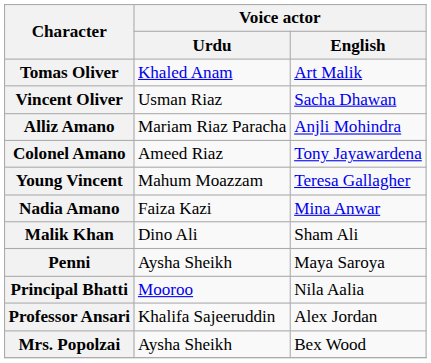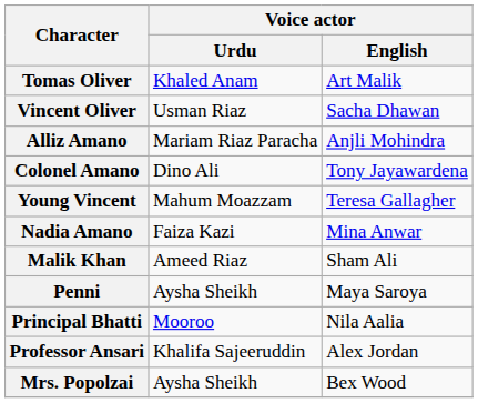 <table class="wikitable plainrowheaders">
 <tr>
 <th rowspan=2>Character</th>
 <th colspan=2>Voice actor</th>
 </tr>
 <tr>
 <th>Urdu</th>
 <th>English</th>
 </tr>
 <tr>
 <th scope="row">Tomas Oliver</th>
 <td><a href='#'>Khaled Anam</a></td>
 <td><a href='#'>Art Malik</a></td>
 </tr>
 <tr>
 <th scope="row">Vincent Oliver</th>
 <td>Usman Riaz</td>
 <td><a href='#'>Sacha Dhawan</a></td>
 </tr>
 <tr>
 <th scope="row">Alliz Amano</th>
 <td>Mariam Riaz Paracha</td>
 <td><a href='#'>Anjli Mohindra</a></td>
 </tr>
 <tr>
 <th scope="row">Colonel Amano</th>
-<td>Ameed Riaz</td>
+<td>Dino Ali</td>
 <td><a href='#'>Tony Jayawardena</a></td>
 </tr>
 <tr>
 <th scope="row">Young Vincent</th>
 <td>Mahum Moazzam</td>
 <td><a href='#'>Teresa Gallagher</a></td>
 </tr>
 <tr>
 <th scope="row">Nadia Amano</th>
 <td>Faiza Kazi</td>
 <td><a href='#'>Mina Anwar</a></td>
 </tr>
 <tr>
 <th scope="row">Malik Khan</th>
-<td>Dino Ali</td>
+<td>Ameed Riaz</td>
 <td>Sham Ali</td>
 </tr>
 <tr>
 <th scope="row">Penni</th>
 <td>Aysha Sheikh</td>
 <td>Maya Saroya</td>
 </tr>
 <tr>
 <th scope="row">Principal Bhatti</th>
 <td><a href='#'>Mooroo</a></td>
 <td>Nila Aalia</td>
 </tr>
 <tr>
 <th scope="row">Professor Ansari</th>
 <td>Khalifa Sajeeruddin</td>
 <td>Alex Jordan</td>
 </tr>
 <tr>
 <th scope="row">Mrs. Popolzai</th>
 <td>Aysha Sheikh</td>
 <td>Bex Wood</td>
 </tr>
 <tr>
 </tr>
 </table>
